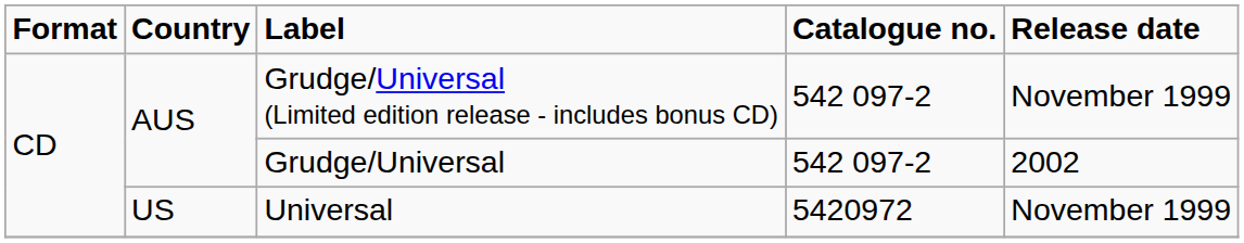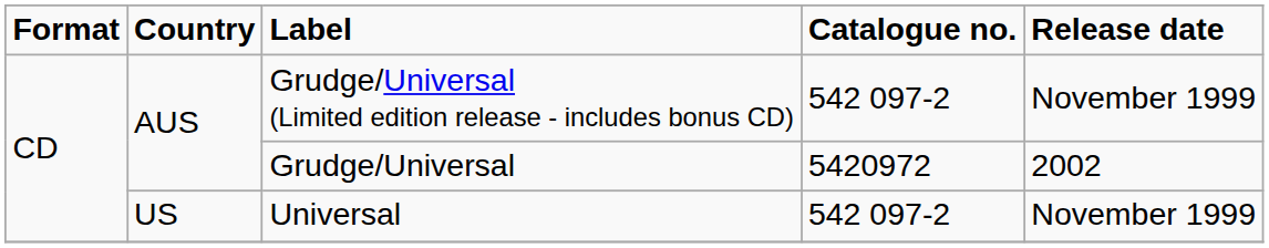 <table class="wikitable">
 <tr>
 <td colspan="1"><strong>Format</strong></td>
 <td colspan="1"><strong>Country</strong></td>
 <td colspan="1"><strong>Label</strong></td>
 <td colspan="1"><strong>Catalogue no.</strong></td>
 <td colspan="1"><strong>Release date</strong></td>
 </tr>
 <tr>
 <td rowspan="3">CD</td>
 <td rowspan="2">AUS</td>
 <td>Grudge/<a href='#'>Universal</a><br><small>(Limited edition release - includes bonus CD)</small></td>
 <td>542 097-2</td>
 <td>November 1999</td>
 </tr>
 <tr>
 <td>Grudge/Universal</td>
-<td>542 097-2</td>
+<td>5420972</td>
 <td>2002</td>
 </tr>
 <tr>
 <td>US</td>
 <td>Universal</td>
-<td>5420972</td>
+<td>542 097-2</td>
 <td>November 1999</td>
 </tr>
 <tr>
 </tr>
 </table>
